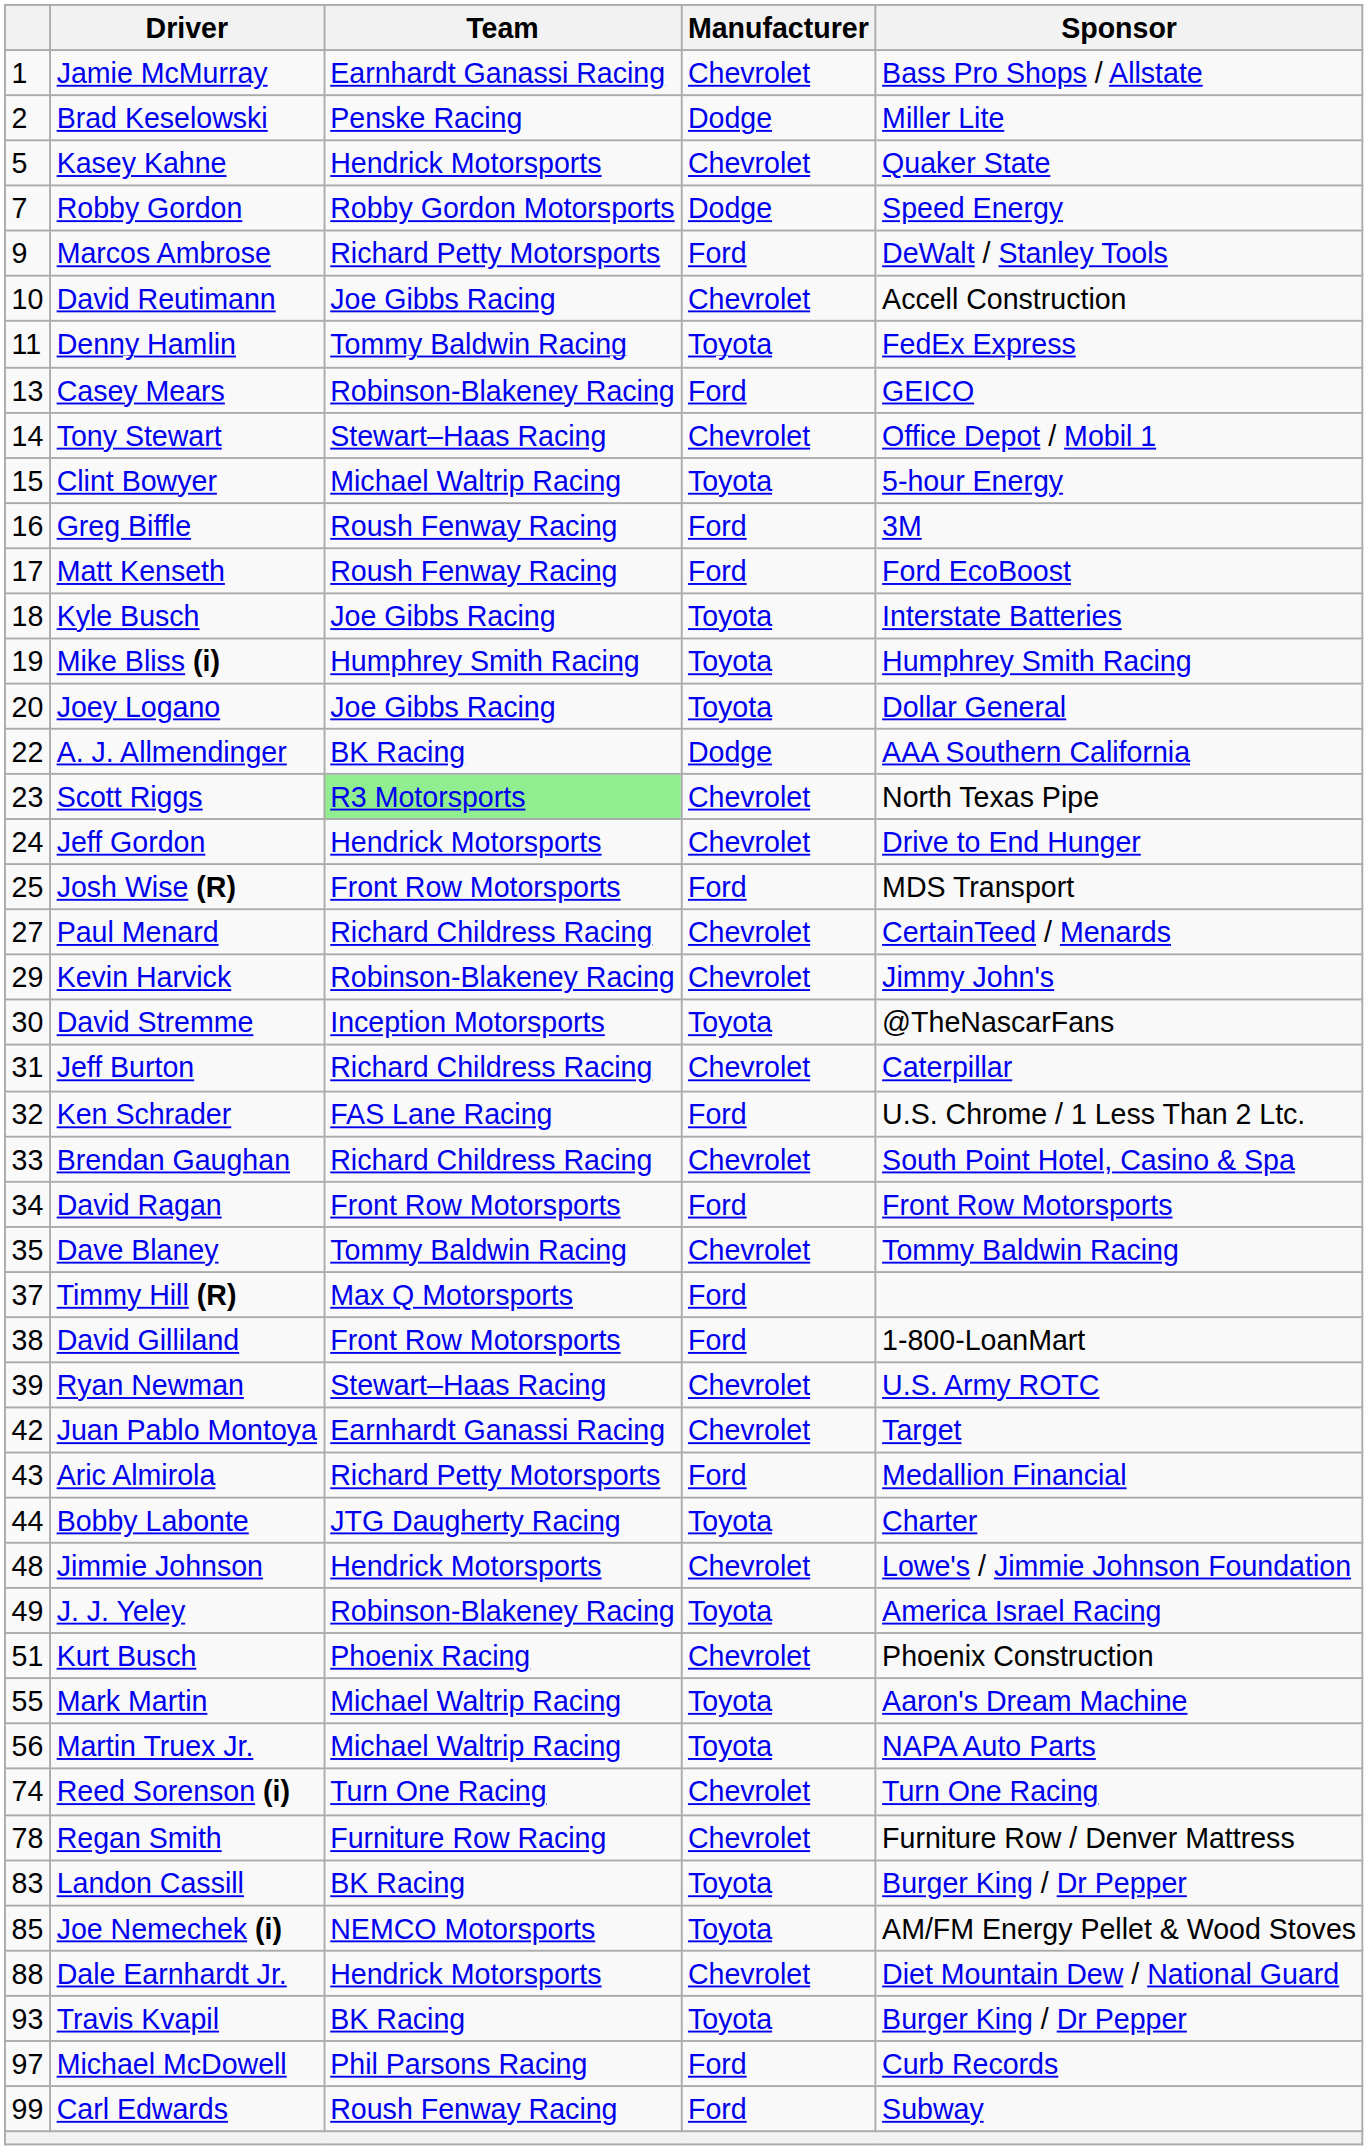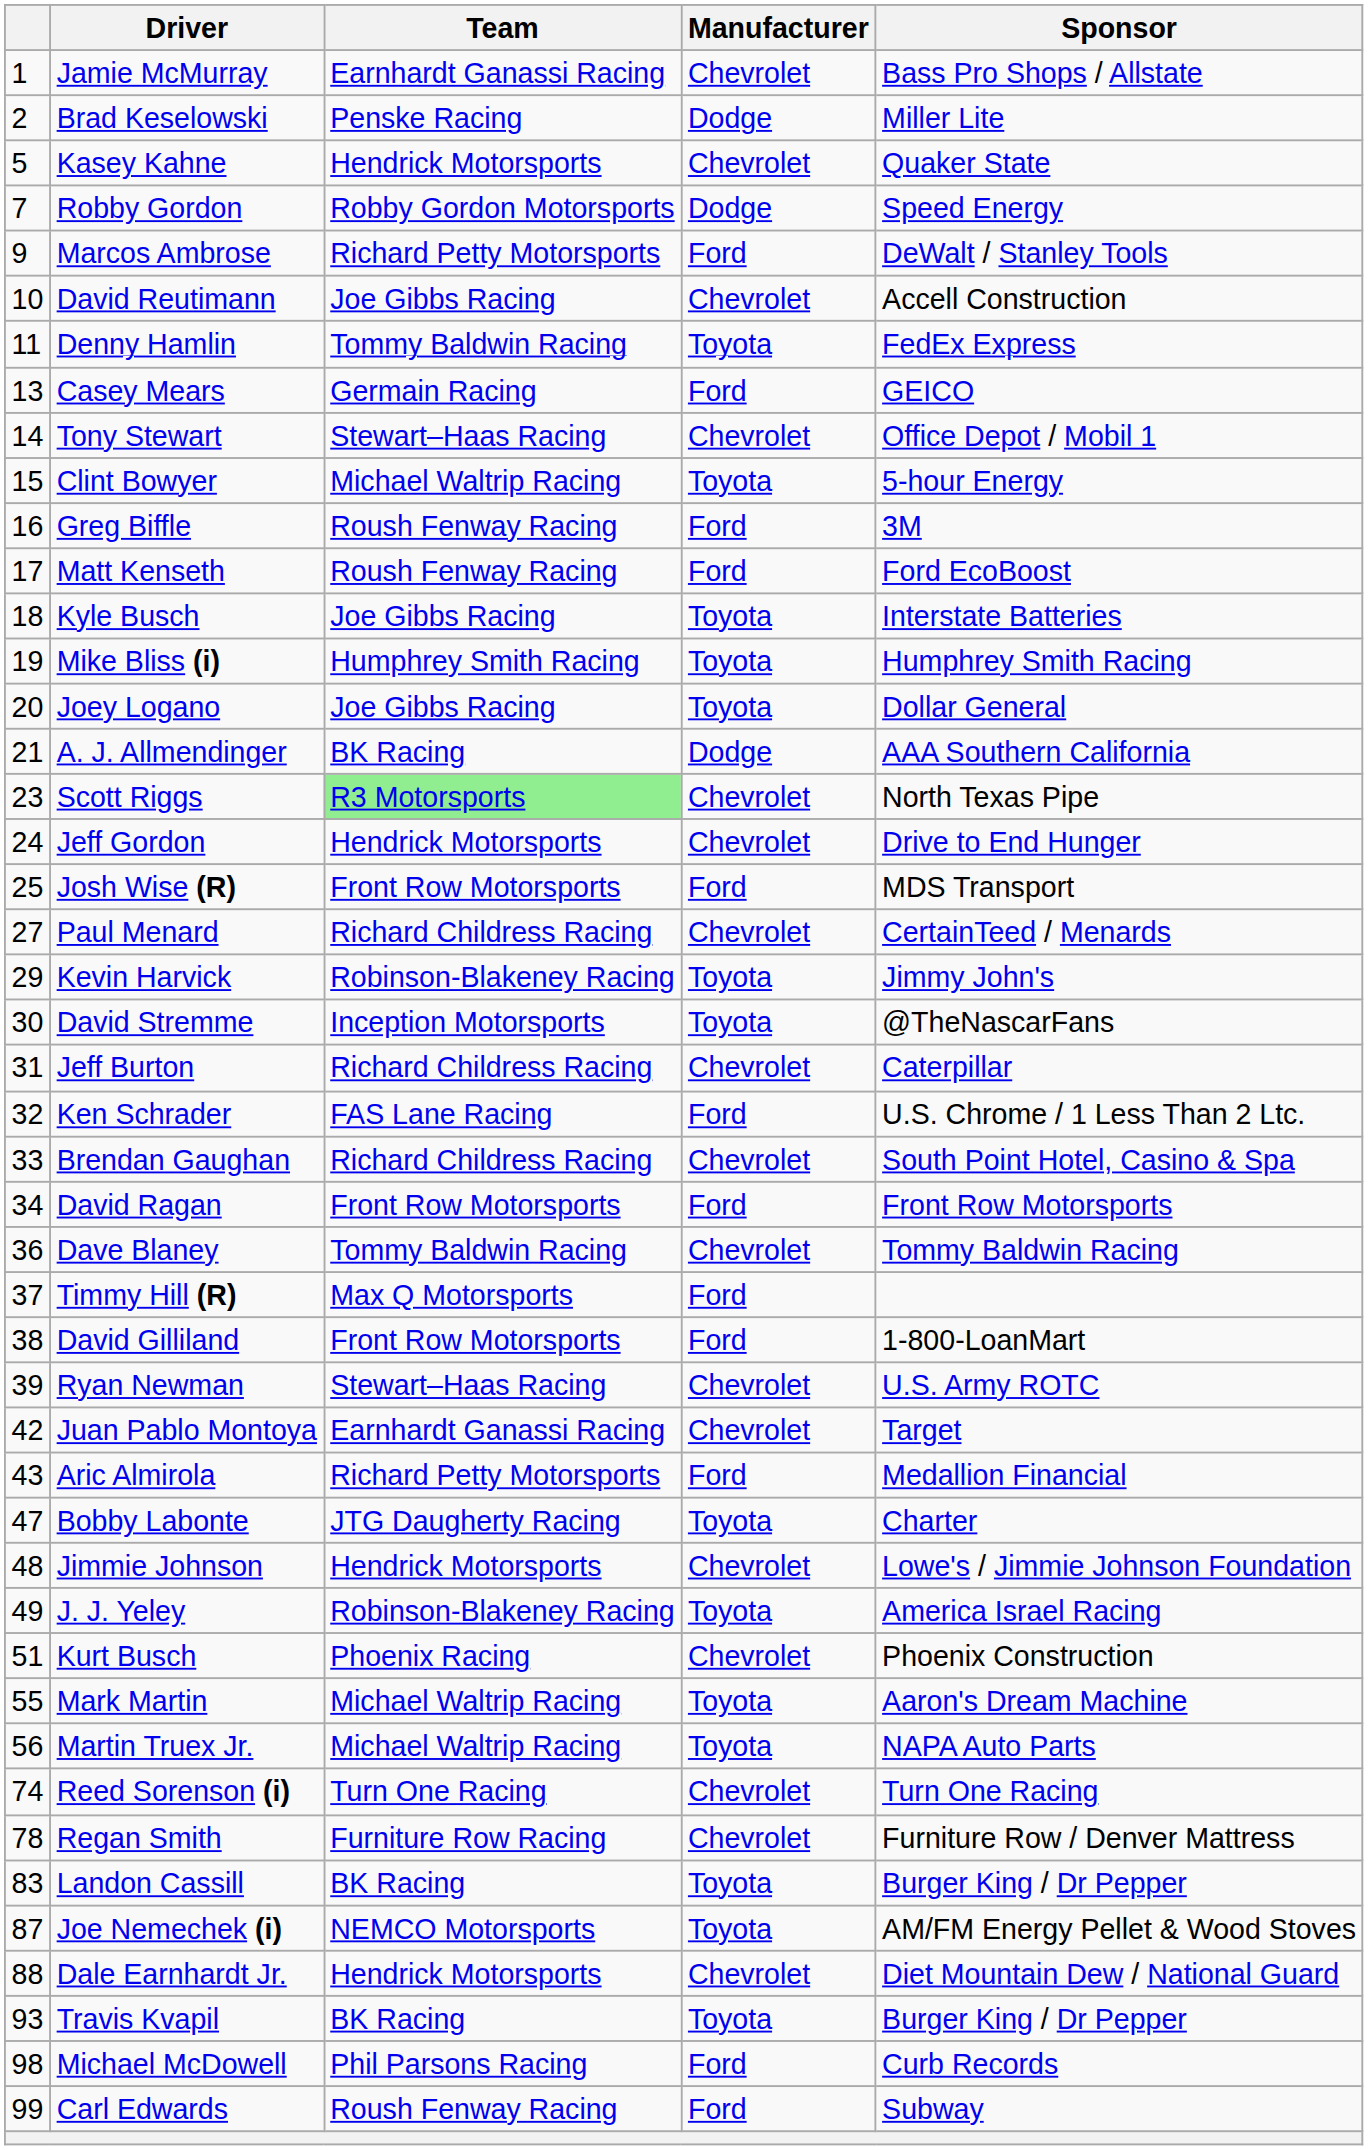 <table class="wikitable" style="font-size:95%">
 <tr>
 <th></th>
 <th>Driver</th>
 <th>Team</th>
 <th>Manufacturer</th>
 <th>Sponsor</th>
 </tr>
 <tr>
 <td>1</td>
 <td><a href='#'>Jamie McMurray</a></td>
 <td><a href='#'>Earnhardt Ganassi Racing</a></td>
 <td><a href='#'>Chevrolet</a></td>
 <td><a href='#'>Bass Pro Shops</a> / <a href='#'>Allstate</a></td>
 </tr>
 <tr>
 <td>2</td>
 <td><a href='#'>Brad Keselowski</a></td>
 <td><a href='#'>Penske Racing</a></td>
 <td><a href='#'>Dodge</a></td>
 <td><a href='#'>Miller Lite</a></td>
 </tr>
 <tr>
 <td>5</td>
 <td><a href='#'>Kasey Kahne</a></td>
 <td><a href='#'>Hendrick Motorsports</a></td>
 <td><a href='#'>Chevrolet</a></td>
 <td><a href='#'>Quaker State</a></td>
 </tr>
 <tr>
 <td>7</td>
 <td><a href='#'>Robby Gordon</a></td>
 <td><a href='#'>Robby Gordon Motorsports</a></td>
 <td><a href='#'>Dodge</a></td>
 <td><a href='#'>Speed Energy</a></td>
 </tr>
 <tr>
 <td>9</td>
 <td><a href='#'>Marcos Ambrose</a></td>
 <td><a href='#'>Richard Petty Motorsports</a></td>
 <td><a href='#'>Ford</a></td>
 <td><a href='#'>DeWalt</a> / <a href='#'>Stanley Tools</a></td>
 </tr>
 <tr>
 <td>10</td>
 <td><a href='#'>David Reutimann</a></td>
 <td><a href='#'>Joe Gibbs Racing</a></td>
 <td><a href='#'>Chevrolet</a></td>
 <td>Accell Construction</td>
 </tr>
 <tr>
 <td>11</td>
 <td><a href='#'>Denny Hamlin</a></td>
 <td><a href='#'>Tommy Baldwin Racing</a></td>
 <td><a href='#'>Toyota</a></td>
 <td><a href='#'>FedEx Express</a></td>
 </tr>
 <tr>
 <td>13</td>
 <td><a href='#'>Casey Mears</a></td>
-<td><a href='#'>Robinson-Blakeney Racing</a></td>
+<td><a href='#'>Germain Racing</a></td>
 <td><a href='#'>Ford</a></td>
 <td><a href='#'>GEICO</a></td>
 </tr>
 <tr>
 <td>14</td>
 <td><a href='#'>Tony Stewart</a></td>
 <td><a href='#'>Stewart–Haas Racing</a></td>
 <td><a href='#'>Chevrolet</a></td>
 <td><a href='#'>Office Depot</a> / <a href='#'>Mobil 1</a></td>
 </tr>
 <tr>
 <td>15</td>
 <td><a href='#'>Clint Bowyer</a></td>
 <td><a href='#'>Michael Waltrip Racing</a></td>
 <td><a href='#'>Toyota</a></td>
 <td><a href='#'>5-hour Energy</a></td>
 </tr>
 <tr>
 <td>16</td>
 <td><a href='#'>Greg Biffle</a></td>
 <td><a href='#'>Roush Fenway Racing</a></td>
 <td><a href='#'>Ford</a></td>
 <td><a href='#'>3M</a></td>
 </tr>
 <tr>
 <td>17</td>
 <td><a href='#'>Matt Kenseth</a></td>
 <td><a href='#'>Roush Fenway Racing</a></td>
 <td><a href='#'>Ford</a></td>
 <td><a href='#'>Ford EcoBoost</a></td>
 </tr>
 <tr>
 <td>18</td>
 <td><a href='#'>Kyle Busch</a></td>
 <td><a href='#'>Joe Gibbs Racing</a></td>
 <td><a href='#'>Toyota</a></td>
 <td><a href='#'>Interstate Batteries</a></td>
 </tr>
 <tr>
 <td>19</td>
 <td><a href='#'>Mike Bliss</a> <strong>(i)</strong></td>
 <td><a href='#'>Humphrey Smith Racing</a></td>
 <td><a href='#'>Toyota</a></td>
 <td><a href='#'>Humphrey Smith Racing</a></td>
 </tr>
 <tr>
 <td>20</td>
 <td><a href='#'>Joey Logano</a></td>
 <td><a href='#'>Joe Gibbs Racing</a></td>
 <td><a href='#'>Toyota</a></td>
 <td><a href='#'>Dollar General</a></td>
 </tr>
 <tr>
-<td>22</td>
+<td>21</td>
 <td><a href='#'>A. J. Allmendinger</a></td>
 <td><a href='#'>BK Racing</a></td>
 <td><a href='#'>Dodge</a></td>
 <td><a href='#'>AAA Southern California</a></td>
 </tr>
 <tr>
 <td>23</td>
 <td><a href='#'>Scott Riggs</a></td>
 <td style="background: lightgreen;"><a href='#'>R3 Motorsports</a></td>
 <td><a href='#'>Chevrolet</a></td>
 <td>North Texas Pipe</td>
 </tr>
 <tr>
 <td>24</td>
 <td><a href='#'>Jeff Gordon</a></td>
 <td><a href='#'>Hendrick Motorsports</a></td>
 <td><a href='#'>Chevrolet</a></td>
 <td><a href='#'>Drive to End Hunger</a></td>
 </tr>
 <tr>
 <td>25</td>
 <td><a href='#'>Josh Wise</a> <strong>(R)</strong></td>
 <td><a href='#'>Front Row Motorsports</a></td>
 <td><a href='#'>Ford</a></td>
 <td>MDS Transport</td>
 </tr>
 <tr>
 <td>27</td>
 <td><a href='#'>Paul Menard</a></td>
 <td><a href='#'>Richard Childress Racing</a></td>
 <td><a href='#'>Chevrolet</a></td>
 <td><a href='#'>CertainTeed</a> / <a href='#'>Menards</a></td>
 </tr>
 <tr>
 <td>29</td>
 <td><a href='#'>Kevin Harvick</a></td>
 <td><a href='#'>Robinson-Blakeney Racing</a></td>
-<td><a href='#'>Chevrolet</a></td>
+<td><a href='#'>Toyota</a></td>
 <td><a href='#'>Jimmy John's</a></td>
 </tr>
 <tr>
 <td>30</td>
 <td><a href='#'>David Stremme</a></td>
 <td><a href='#'>Inception Motorsports</a></td>
 <td><a href='#'>Toyota</a></td>
 <td>@TheNascarFans</td>
 </tr>
 <tr>
 <td>31</td>
 <td><a href='#'>Jeff Burton</a></td>
 <td><a href='#'>Richard Childress Racing</a></td>
 <td><a href='#'>Chevrolet</a></td>
 <td><a href='#'>Caterpillar</a></td>
 </tr>
 <tr>
 <td>32</td>
 <td><a href='#'>Ken Schrader</a></td>
 <td><a href='#'>FAS Lane Racing</a></td>
 <td><a href='#'>Ford</a></td>
 <td>U.S. Chrome / 1 Less Than 2 Ltc.</td>
 </tr>
 <tr>
 <td>33</td>
 <td><a href='#'>Brendan Gaughan</a></td>
 <td><a href='#'>Richard Childress Racing</a></td>
 <td><a href='#'>Chevrolet</a></td>
 <td><a href='#'>South Point Hotel, Casino & Spa</a></td>
 </tr>
 <tr>
 <td>34</td>
 <td><a href='#'>David Ragan</a></td>
 <td><a href='#'>Front Row Motorsports</a></td>
 <td><a href='#'>Ford</a></td>
 <td><a href='#'>Front Row Motorsports</a></td>
 </tr>
 <tr>
-<td>35</td>
+<td>36</td>
 <td><a href='#'>Dave Blaney</a></td>
 <td><a href='#'>Tommy Baldwin Racing</a></td>
 <td><a href='#'>Chevrolet</a></td>
 <td><a href='#'>Tommy Baldwin Racing</a></td>
 </tr>
 <tr>
 <td>37</td>
 <td><a href='#'>Timmy Hill</a> <strong>(R)</strong></td>
 <td><a href='#'>Max Q Motorsports</a></td>
 <td><a href='#'>Ford</a></td>
 <td></td>
 </tr>
 <tr>
 <td>38</td>
 <td><a href='#'>David Gilliland</a></td>
 <td><a href='#'>Front Row Motorsports</a></td>
 <td><a href='#'>Ford</a></td>
 <td>1-800-LoanMart</td>
 </tr>
 <tr>
 <td>39</td>
 <td><a href='#'>Ryan Newman</a></td>
 <td><a href='#'>Stewart–Haas Racing</a></td>
 <td><a href='#'>Chevrolet</a></td>
 <td><a href='#'>U.S. Army ROTC</a></td>
 </tr>
 <tr>
 <td>42</td>
 <td><a href='#'>Juan Pablo Montoya</a></td>
 <td><a href='#'>Earnhardt Ganassi Racing</a></td>
 <td><a href='#'>Chevrolet</a></td>
 <td><a href='#'>Target</a></td>
 </tr>
 <tr>
 <td>43</td>
 <td><a href='#'>Aric Almirola</a></td>
 <td><a href='#'>Richard Petty Motorsports</a></td>
 <td><a href='#'>Ford</a></td>
 <td><a href='#'>Medallion Financial</a></td>
 </tr>
 <tr>
-<td>44</td>
+<td>47</td>
 <td><a href='#'>Bobby Labonte</a></td>
 <td><a href='#'>JTG Daugherty Racing</a></td>
 <td><a href='#'>Toyota</a></td>
 <td><a href='#'>Charter</a></td>
 </tr>
 <tr>
 <td>48</td>
 <td><a href='#'>Jimmie Johnson</a></td>
 <td><a href='#'>Hendrick Motorsports</a></td>
 <td><a href='#'>Chevrolet</a></td>
 <td><a href='#'>Lowe's</a> / <a href='#'>Jimmie Johnson Foundation</a></td>
 </tr>
 <tr>
 <td>49</td>
 <td><a href='#'>J. J. Yeley</a></td>
 <td><a href='#'>Robinson-Blakeney Racing</a></td>
 <td><a href='#'>Toyota</a></td>
 <td><a href='#'>America Israel Racing</a></td>
 </tr>
 <tr>
 <td>51</td>
 <td><a href='#'>Kurt Busch</a></td>
 <td><a href='#'>Phoenix Racing</a></td>
 <td><a href='#'>Chevrolet</a></td>
 <td>Phoenix Construction</td>
 </tr>
 <tr>
 <td>55</td>
 <td><a href='#'>Mark Martin</a></td>
 <td><a href='#'>Michael Waltrip Racing</a></td>
 <td><a href='#'>Toyota</a></td>
 <td><a href='#'>Aaron's Dream Machine</a></td>
 </tr>
 <tr>
 <td>56</td>
 <td><a href='#'>Martin Truex Jr.</a></td>
 <td><a href='#'>Michael Waltrip Racing</a></td>
 <td><a href='#'>Toyota</a></td>
 <td><a href='#'>NAPA Auto Parts</a></td>
 </tr>
 <tr>
 <td>74</td>
 <td><a href='#'>Reed Sorenson</a> <strong>(i)</strong></td>
 <td><a href='#'>Turn One Racing</a></td>
 <td><a href='#'>Chevrolet</a></td>
 <td><a href='#'>Turn One Racing</a></td>
 </tr>
 <tr>
 <td>78</td>
 <td><a href='#'>Regan Smith</a></td>
 <td><a href='#'>Furniture Row Racing</a></td>
 <td><a href='#'>Chevrolet</a></td>
 <td>Furniture Row / Denver Mattress</td>
 </tr>
 <tr>
 <td>83</td>
 <td><a href='#'>Landon Cassill</a></td>
 <td><a href='#'>BK Racing</a></td>
 <td><a href='#'>Toyota</a></td>
 <td><a href='#'>Burger King</a> / <a href='#'>Dr Pepper</a></td>
 </tr>
 <tr>
-<td>85</td>
+<td>87</td>
 <td><a href='#'>Joe Nemechek</a> <strong>(i)</strong></td>
 <td><a href='#'>NEMCO Motorsports</a></td>
 <td><a href='#'>Toyota</a></td>
 <td>AM/FM Energy Pellet & Wood Stoves</td>
 </tr>
 <tr>
 <td>88</td>
 <td><a href='#'>Dale Earnhardt Jr.</a></td>
 <td><a href='#'>Hendrick Motorsports</a></td>
 <td><a href='#'>Chevrolet</a></td>
 <td><a href='#'>Diet Mountain Dew</a> / <a href='#'>National Guard</a></td>
 </tr>
 <tr>
 <td>93</td>
 <td><a href='#'>Travis Kvapil</a></td>
 <td><a href='#'>BK Racing</a></td>
 <td><a href='#'>Toyota</a></td>
 <td><a href='#'>Burger King</a> / <a href='#'>Dr Pepper</a></td>
 </tr>
 <tr>
-<td>97</td>
+<td>98</td>
 <td><a href='#'>Michael McDowell</a></td>
 <td><a href='#'>Phil Parsons Racing</a></td>
 <td><a href='#'>Ford</a></td>
 <td><a href='#'>Curb Records</a></td>
 </tr>
 <tr>
 <td>99</td>
 <td><a href='#'>Carl Edwards</a></td>
 <td><a href='#'>Roush Fenway Racing</a></td>
 <td><a href='#'>Ford</a></td>
 <td><a href='#'>Subway</a></td>
 </tr>
 <tr>
 <th colspan="5"></th>
 </tr>
 </table>
